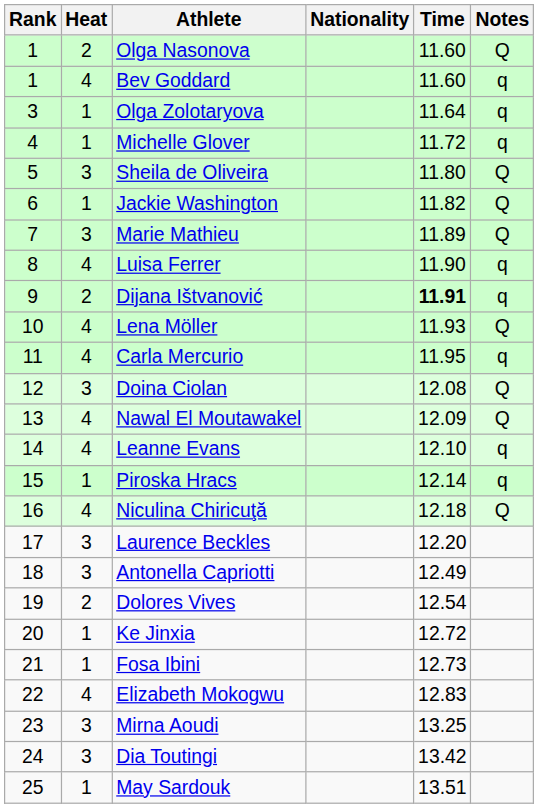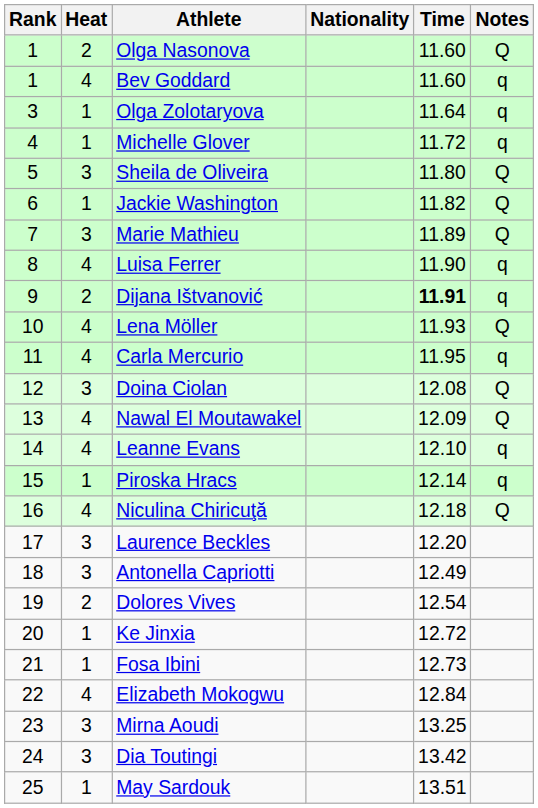 <table class="wikitable sortable" style="text-align:center">
 <tr>
 <th>Rank</th>
 <th>Heat</th>
 <th>Athlete</th>
 <th>Nationality</th>
 <th>Time</th>
 <th>Notes</th>
 </tr>
 <tr bgcolor=ccffcc>
 <td>1</td>
 <td>2</td>
 <td align=left><a href='#'>Olga Nasonova</a></td>
 <td align=left></td>
 <td>11.60</td>
 <td>Q</td>
 </tr>
 <tr bgcolor=ccffcc>
 <td>1</td>
 <td>4</td>
 <td align=left><a href='#'>Bev Goddard</a></td>
 <td align=left></td>
 <td>11.60</td>
 <td>q</td>
 </tr>
 <tr bgcolor=ccffcc>
 <td>3</td>
 <td>1</td>
 <td align=left><a href='#'>Olga Zolotaryova</a></td>
 <td align=left></td>
 <td>11.64</td>
 <td>q</td>
 </tr>
 <tr bgcolor=ccffcc>
 <td>4</td>
 <td>1</td>
 <td align=left><a href='#'>Michelle Glover</a></td>
 <td align=left></td>
 <td>11.72</td>
 <td>q</td>
 </tr>
 <tr bgcolor=ccffcc>
 <td>5</td>
 <td>3</td>
 <td align=left><a href='#'>Sheila de Oliveira</a></td>
 <td align=left></td>
 <td>11.80</td>
 <td>Q</td>
 </tr>
 <tr bgcolor=ccffcc>
 <td>6</td>
 <td>1</td>
 <td align=left><a href='#'>Jackie Washington</a></td>
 <td align=left></td>
 <td>11.82</td>
 <td>Q</td>
 </tr>
 <tr bgcolor=ccffcc>
 <td>7</td>
 <td>3</td>
 <td align=left><a href='#'>Marie Mathieu</a></td>
 <td align=left></td>
 <td>11.89</td>
 <td>Q</td>
 </tr>
 <tr bgcolor=ccffcc>
 <td>8</td>
 <td>4</td>
 <td align=left><a href='#'>Luisa Ferrer</a></td>
 <td align=left></td>
 <td>11.90</td>
 <td>q</td>
 </tr>
 <tr bgcolor=ccffcc>
 <td>9</td>
 <td>2</td>
 <td align=left><a href='#'>Dijana Ištvanović</a></td>
 <td align=left></td>
 <td><strong>11.91</strong></td>
 <td>q</td>
 </tr>
 <tr bgcolor=ccffcc>
 <td>10</td>
 <td>4</td>
 <td align=left><a href='#'>Lena Möller</a></td>
 <td align=left></td>
 <td>11.93</td>
 <td>Q</td>
 </tr>
 <tr bgcolor=ccffcc>
 <td>11</td>
 <td>4</td>
 <td align=left><a href='#'>Carla Mercurio</a></td>
 <td align=left></td>
 <td>11.95</td>
 <td>q</td>
 </tr>
 <tr bgcolor=ddffdd>
 <td>12</td>
 <td>3</td>
 <td align=left><a href='#'>Doina Ciolan</a></td>
 <td align=left></td>
 <td>12.08</td>
 <td>Q</td>
 </tr>
 <tr bgcolor=ddffdd>
 <td>13</td>
 <td>4</td>
 <td align=left><a href='#'>Nawal El Moutawakel</a></td>
 <td align=left></td>
 <td>12.09</td>
 <td>Q</td>
 </tr>
 <tr bgcolor=ddffdd>
 <td>14</td>
 <td>4</td>
 <td align=left><a href='#'>Leanne Evans</a></td>
 <td align=left></td>
 <td>12.10</td>
 <td>q</td>
 </tr>
 <tr bgcolor=ccffcc>
 <td>15</td>
 <td>1</td>
 <td align=left><a href='#'>Piroska Hracs</a></td>
 <td align=left></td>
 <td>12.14</td>
 <td>q</td>
 </tr>
 <tr bgcolor=ddffdd>
 <td>16</td>
 <td>4</td>
 <td align=left><a href='#'>Niculina Chiricuţă</a></td>
 <td align=left></td>
 <td>12.18</td>
 <td>Q</td>
 </tr>
 <tr>
 <td>17</td>
 <td>3</td>
 <td align=left><a href='#'>Laurence Beckles</a></td>
 <td align=left></td>
 <td>12.20</td>
 <td></td>
 </tr>
 <tr>
 <td>18</td>
 <td>3</td>
 <td align=left><a href='#'>Antonella Capriotti</a></td>
 <td align=left></td>
 <td>12.49</td>
 <td></td>
 </tr>
 <tr>
 <td>19</td>
 <td>2</td>
 <td align=left><a href='#'>Dolores Vives</a></td>
 <td align=left></td>
 <td>12.54</td>
 <td></td>
 </tr>
 <tr>
 <td>20</td>
 <td>1</td>
 <td align=left><a href='#'>Ke Jinxia</a></td>
 <td align=left></td>
 <td>12.72</td>
 <td></td>
 </tr>
 <tr>
 <td>21</td>
 <td>1</td>
 <td align=left><a href='#'>Fosa Ibini</a></td>
 <td align=left></td>
 <td>12.73</td>
 <td></td>
 </tr>
 <tr>
 <td>22</td>
 <td>4</td>
 <td align=left><a href='#'>Elizabeth Mokogwu</a></td>
 <td align=left></td>
-<td>12.83</td>
+<td>12.84</td>
 <td></td>
 </tr>
 <tr>
 <td>23</td>
 <td>3</td>
 <td align=left><a href='#'>Mirna Aoudi</a></td>
 <td align=left></td>
 <td>13.25</td>
 <td></td>
 </tr>
 <tr>
 <td>24</td>
 <td>3</td>
 <td align=left><a href='#'>Dia Toutingi</a></td>
 <td align=left></td>
 <td>13.42</td>
 <td></td>
 </tr>
 <tr>
 <td>25</td>
 <td>1</td>
 <td align=left><a href='#'>May Sardouk</a></td>
 <td align=left></td>
 <td>13.51</td>
 <td></td>
 </tr>
 </table>
